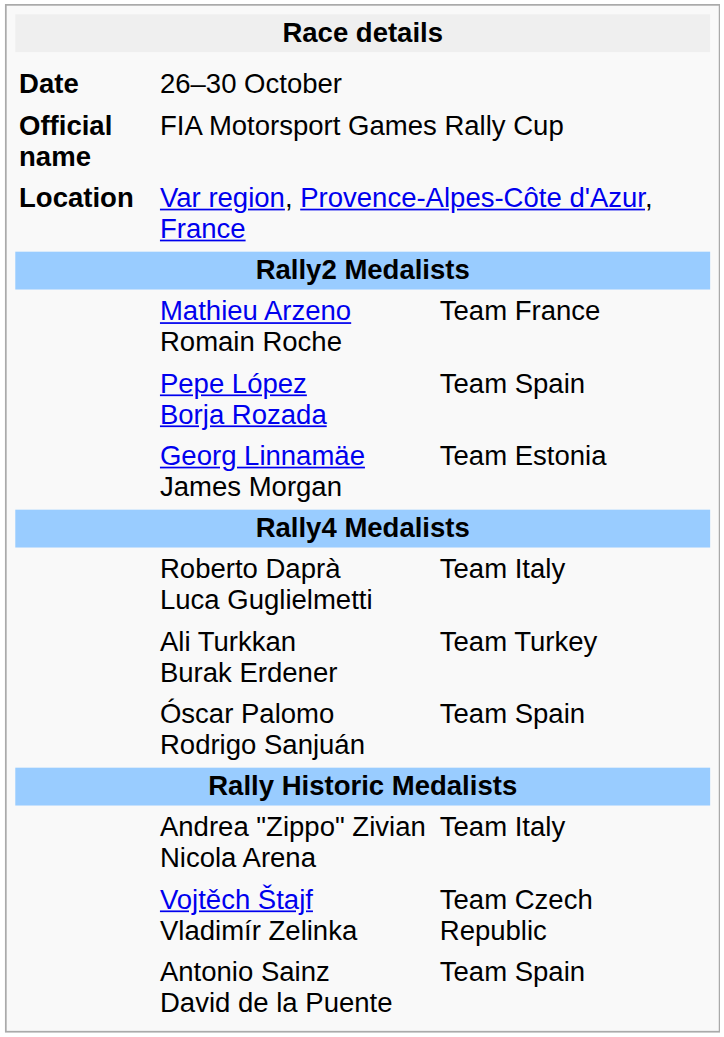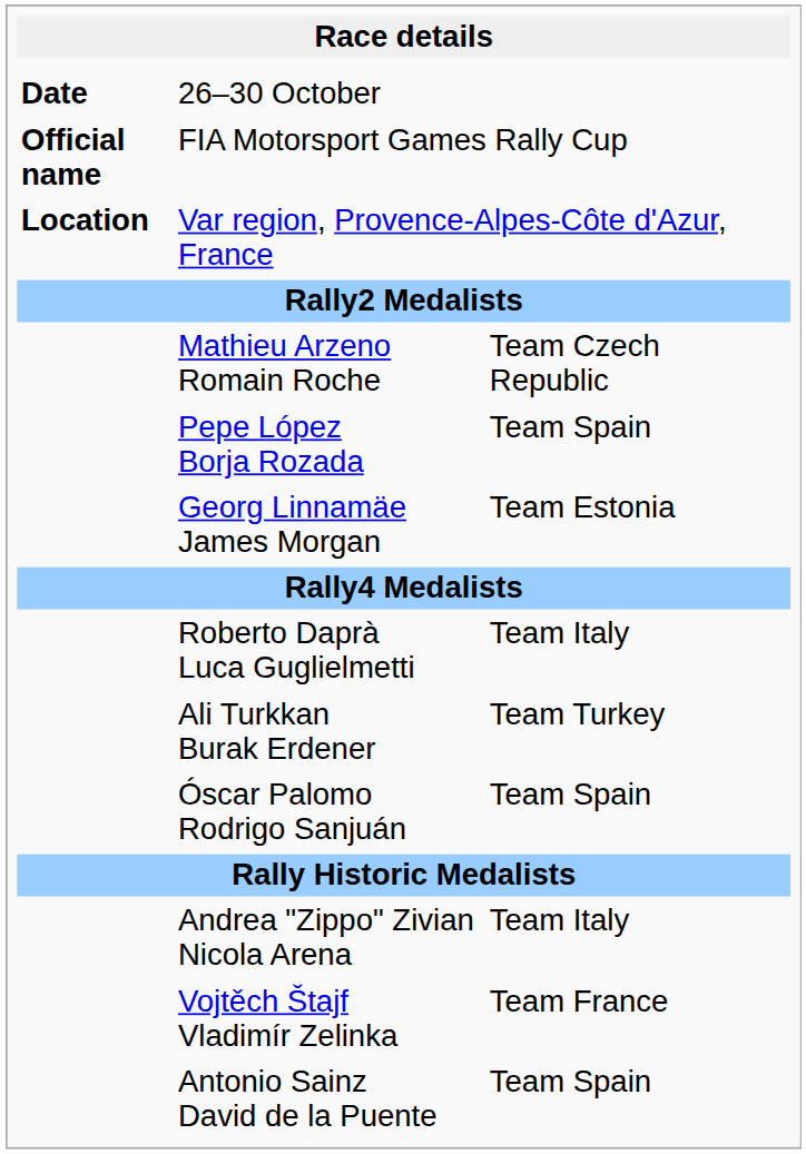 <table class="infobox" align="right" cellpadding="2" style="float:right; width: 26em; ">
 <tr>
 <th colspan="3" bgcolor="#efefef">Race details</th>
 </tr>
 <tr>
 <td colspan="3" style="text-align:center;"></td>
 </tr>
 <tr>
 <td style="width: 20%;"><strong>Date</strong></td>
 <td>26–30 October</td>
 </tr>
 <tr>
 <td><strong>Official name</strong></td>
 <td colspan=2>FIA Motorsport Games Rally Cup</td>
 </tr>
 <tr>
 <td><strong>Location</strong></td>
 <td colspan=2><a href='#'>Var region</a>, <a href='#'>Provence-Alpes-Côte d'Azur</a>, <a href='#'>France</a></td>
 </tr>
 <tr>
 <td colspan=3 style="text-align:center; background-color:#99ccff"><strong>Rally2 Medalists</strong></td>
 </tr>
 <tr>
 <td></td>
 <td> <a href='#'>Mathieu Arzeno</a><br> Romain Roche</td>
-<td>Team France</td>
+<td>Team Czech Republic</td>
 </tr>
 <tr>
 <td></td>
 <td> <a href='#'>Pepe López</a><br> <a href='#'>Borja Rozada</a></td>
 <td>Team Spain</td>
 </tr>
 <tr>
 <td></td>
 <td> <a href='#'>Georg Linnamäe</a><br> James Morgan</td>
 <td>Team Estonia</td>
 </tr>
 <tr>
 <td colspan=3 style="text-align:center; background-color:#99ccff"><strong>Rally4 Medalists</strong></td>
 </tr>
 <tr>
 <td></td>
 <td> Roberto Daprà<br>  Luca Guglielmetti</td>
 <td>Team Italy</td>
 </tr>
 <tr>
 <td></td>
 <td> Ali Turkkan<br> Burak Erdener</td>
 <td>Team Turkey</td>
 </tr>
 <tr>
 <td></td>
 <td> Óscar Palomo<br> Rodrigo Sanjuán</td>
 <td>Team Spain</td>
 </tr>
 <tr>
 <td colspan=3 style="text-align:center; background-color:#99ccff"><strong>Rally Historic Medalists</strong></td>
 </tr>
 <tr>
 <td></td>
 <td> Andrea "Zippo" Zivian<br> Nicola Arena</td>
 <td>Team Italy</td>
 </tr>
 <tr>
 <td></td>
 <td> <a href='#'>Vojtěch Štajf</a><br> Vladimír Zelinka</td>
-<td>Team Czech Republic</td>
+<td>Team France</td>
 </tr>
 <tr>
 <td></td>
 <td> Antonio Sainz<br> David de la Puente</td>
 <td>Team Spain</td>
 </tr>
 </table>
